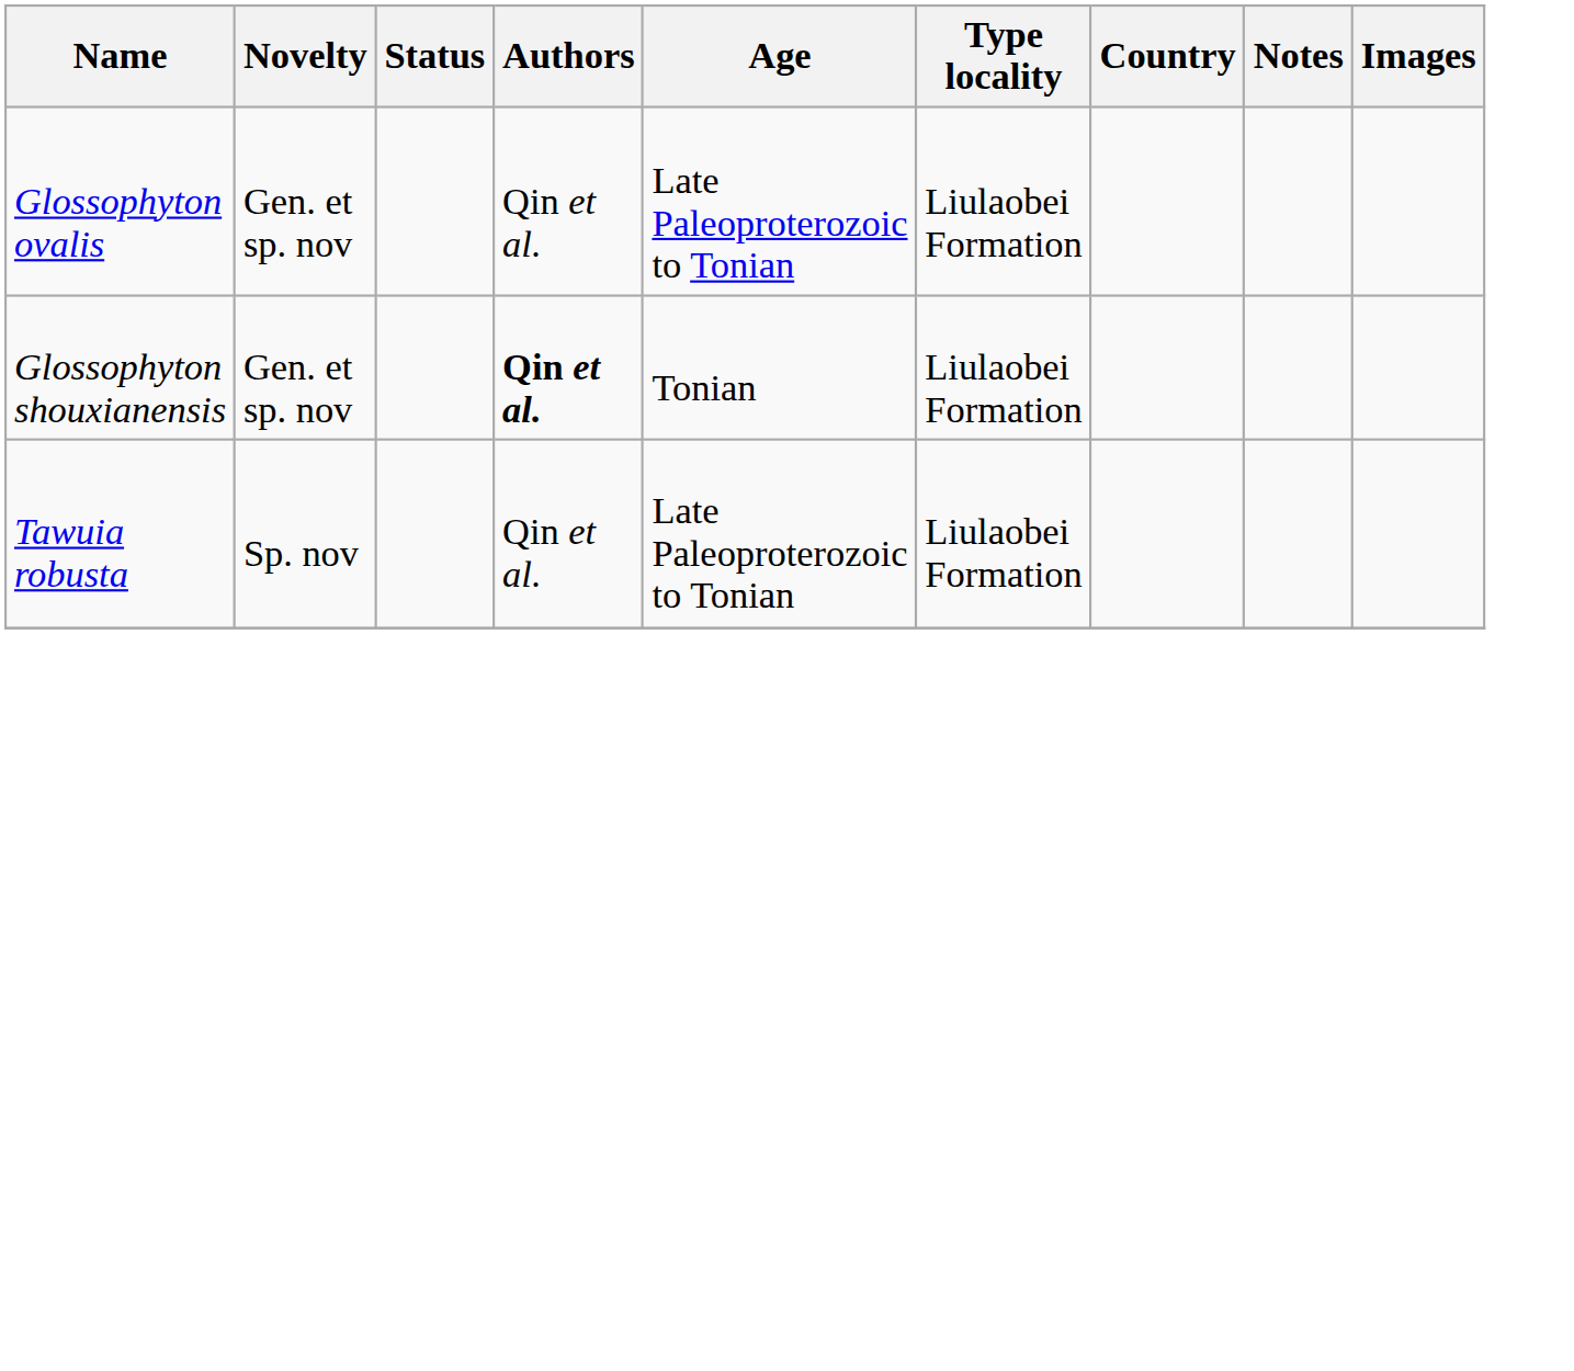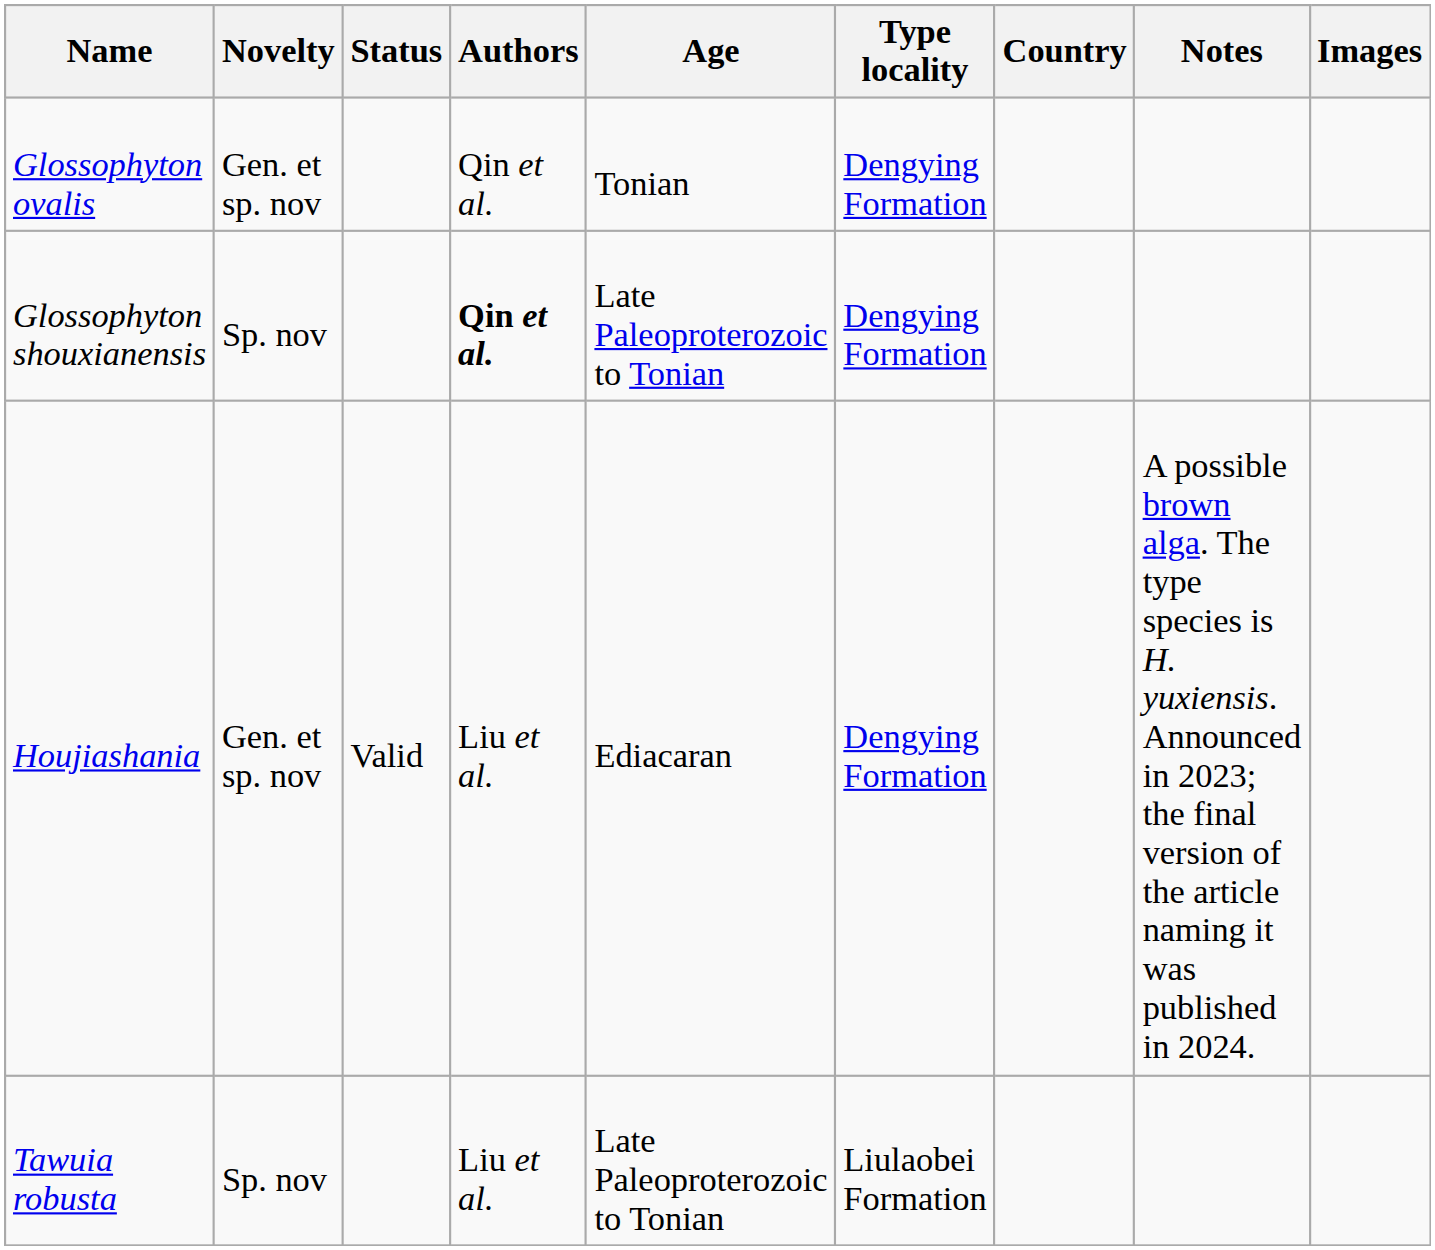 <table class="wikitable sortable" align="center" width="80%">
 <tr>
 <th>Name</th>
 <th>Novelty</th>
 <th>Status</th>
 <th>Authors</th>
 <th>Age</th>
 <th>Type locality</th>
 <th>Country</th>
 <th>Notes</th>
 <th>Images</th>
 </tr>
 <tr>
 <td><br><em><a href='#'>Glossophyton ovalis</a></em></td>
 <td><br>Gen. et sp. nov</td>
 <td></td>
 <td><br>Qin <em>et al.</em></td>
-<td><br>Late <a href='#'>Paleoproterozoic</a> to <a href='#'>Tonian</a></td>
-<td><br>Liulaobei Formation</td>
+<td><br>Tonian</td>
+<td><br><a href='#'>Dengying Formation</a></td>
 <td><br></td>
 <td></td>
 <td></td>
 </tr>
 <tr>
 <td><br><em>Glossophyton shouxianensis</em></td>
-<td><br>Gen. et sp. nov</td>
+<td><br>Sp. nov</td>
 <td></td>
 <td><strong><br>Qin <em>et al.</em></strong></td>
-<td><br>Tonian</td>
-<td><br>Liulaobei Formation</td>
+<td><br>Late <a href='#'>Paleoproterozoic</a> to <a href='#'>Tonian</a></td>
+<td><br><a href='#'>Dengying Formation</a></td>
 <td><br></td>
 <td></td>
+<td></td>
+</tr>
+<tr>
+<td><br><em><a href='#'>Houjiashania</a></em></td>
+<td><br>Gen. et sp. nov</td>
+<td><br>Valid</td>
+<td><br>Liu <em>et al.</em></td>
+<td><br>Ediacaran</td>
+<td><br><a href='#'>Dengying Formation</a></td>
+<td><br></td>
+<td><br>A possible <a href='#'>brown alga</a>. The type species is <em>H. yuxiensis</em>. Announced in 2023; the final version of the article naming it was published in 2024.</td>
 <td></td>
 </tr>
 <tr>
 <td><br><em><a href='#'>Tawuia robusta</a></em></td>
 <td><br>Sp. nov</td>
 <td></td>
-<td><br>Qin <em>et al.</em></td>
+<td><br>Liu <em>et al.</em></td>
 <td><br>Late Paleoproterozoic to Tonian</td>
 <td><br>Liulaobei Formation</td>
 <td><br></td>
 <td></td>
 <td></td>
 </tr>
 <tr>
 </tr>
 </table>
